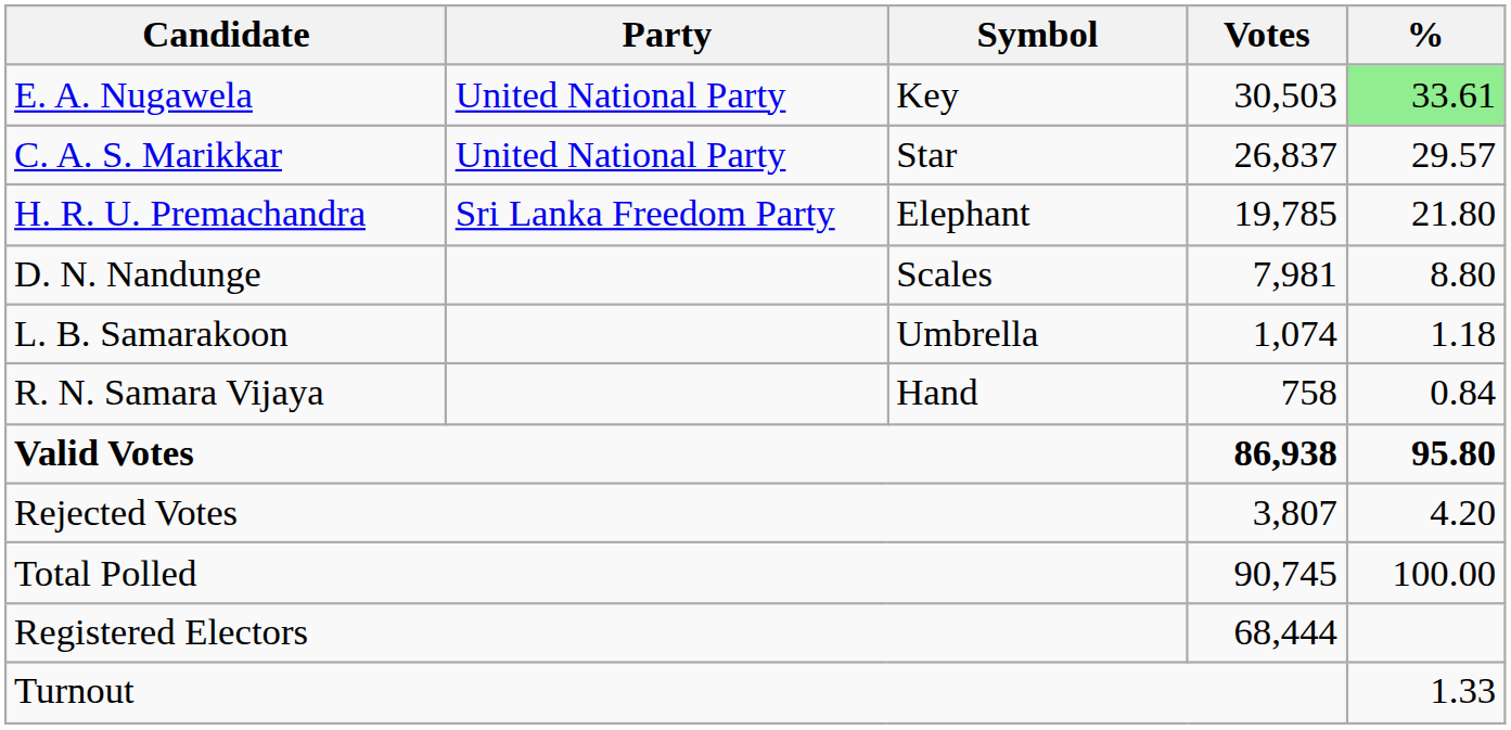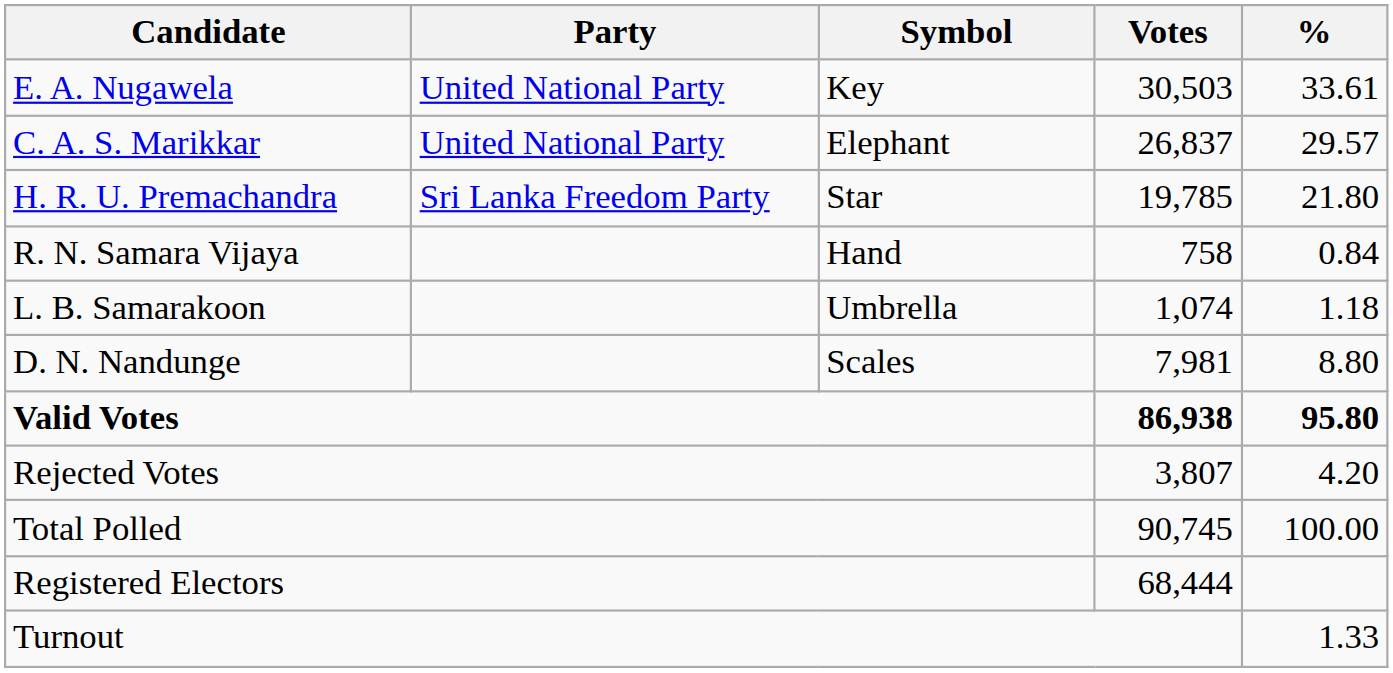 <table class="wikitable" border="1" style="text-align:right;">
 <tr>
 <th align=left width="180">Candidate</th>
 <th align=left width="180">Party</th>
 <th align=left width="120">Symbol</th>
 <th align=left width="60">Votes</th>
 <th align=left width="60">%</th>
 </tr>
 <tr>
 <td align=left><a href='#'>E. A. Nugawela</a></td>
 <td align=left><a href='#'>United National Party</a></td>
 <td align=left>Key</td>
 <td align=right>30,503</td>
-<td align=right style="background: lightgreen;">33.61</td>
+<td align=right>33.61</td>
 </tr>
 <tr>
 <td align=left><a href='#'>C. A. S. Marikkar</a></td>
 <td align=left><a href='#'>United National Party</a></td>
-<td align=left>Star</td>
+<td align=left>Elephant</td>
 <td align=right>26,837</td>
 <td align=right>29.57</td>
 </tr>
 <tr>
 <td align=left><a href='#'>H. R. U. Premachandra</a></td>
 <td align=left><a href='#'>Sri Lanka Freedom Party</a></td>
-<td align=left>Elephant</td>
+<td align=left>Star</td>
 <td align=right>19,785</td>
 <td align=right>21.80</td>
 </tr>
 <tr>
-<td align=left>D. N. Nandunge</td>
+<td align=left>R. N. Samara Vijaya</td>
 <td align=left></td>
-<td align=left>Scales</td>
-<td align=right>7,981</td>
-<td align=right>8.80</td>
+<td align=left>Hand</td>
+<td align=right>758</td>
+<td align=right>0.84</td>
 </tr>
 <tr>
 <td align=left>L. B. Samarakoon</td>
 <td align=left></td>
 <td align=left>Umbrella</td>
 <td align=right>1,074</td>
 <td align=right>1.18</td>
 </tr>
 <tr>
-<td align=left>R. N. Samara Vijaya</td>
+<td align=left>D. N. Nandunge</td>
 <td align=left></td>
-<td align=left>Hand</td>
-<td align=right>758</td>
-<td align=right>0.84</td>
+<td align=left>Scales</td>
+<td align=right>7,981</td>
+<td align=right>8.80</td>
 </tr>
 <tr>
 <td align=left colspan=3><strong>Valid Votes</strong></td>
 <td align=right><strong>86,938</strong></td>
 <td align=right><strong>95.80</strong></td>
 </tr>
 <tr>
 <td align=left colspan=3>Rejected Votes</td>
 <td align=right>3,807</td>
 <td align=right>4.20</td>
 </tr>
 <tr>
 <td align=left colspan=3>Total Polled</td>
 <td align=right>90,745</td>
 <td align=right>100.00</td>
 </tr>
 <tr>
 <td align=left colspan=3>Registered Electors</td>
 <td align=right>68,444</td>
 <td></td>
 </tr>
 <tr>
 <td align=left colspan=4>Turnout</td>
 <td align=right>1.33</td>
 </tr>
 </table>
